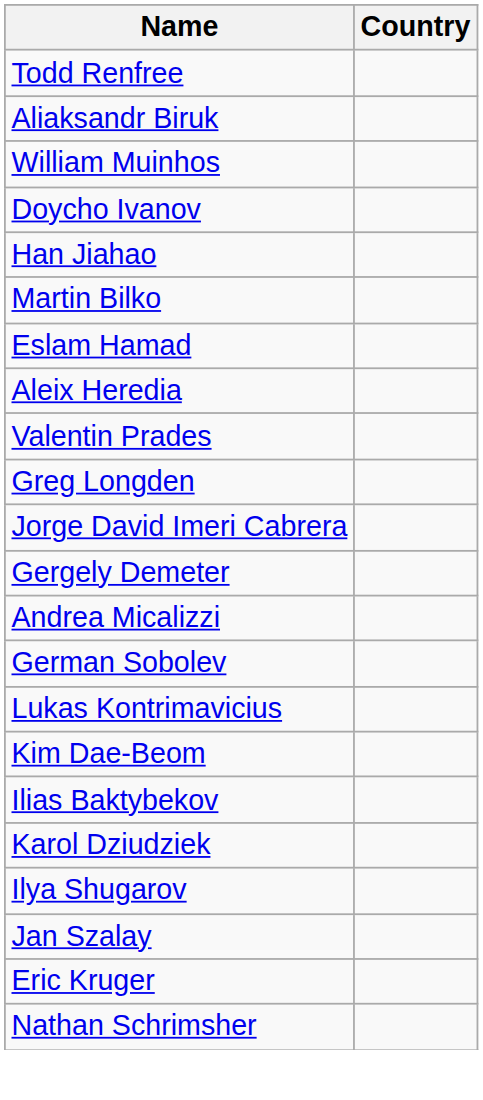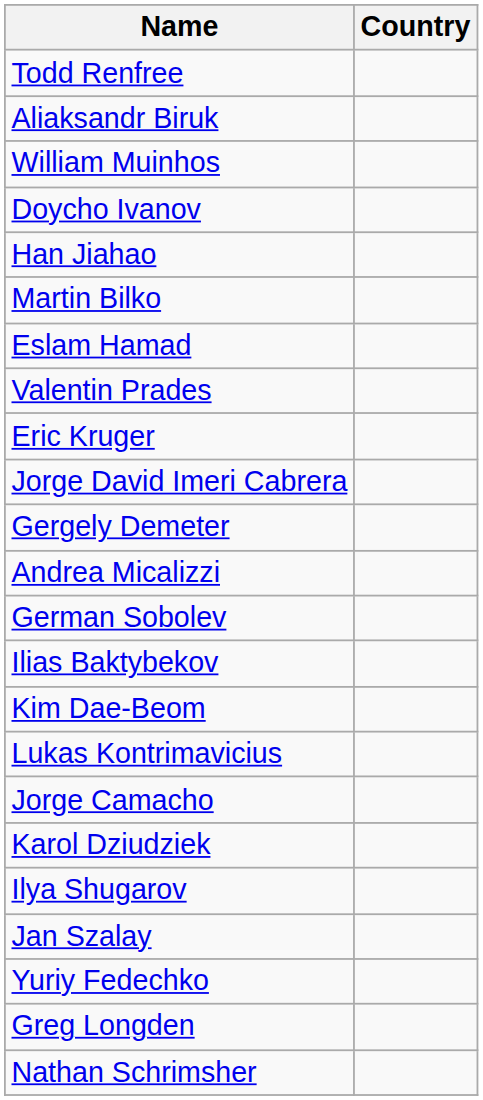 <table class="wikitable">
 <tr>
 <th>Name</th>
 <th>Country</th>
 </tr>
 <tr>
 <td><a href='#'>Todd Renfree</a></td>
 <td></td>
 </tr>
 <tr>
 <td><a href='#'>Aliaksandr Biruk</a></td>
 <td></td>
 </tr>
 <tr>
 <td><a href='#'>William Muinhos</a></td>
 <td></td>
 </tr>
 <tr>
 <td><a href='#'>Doycho Ivanov</a></td>
 <td></td>
 </tr>
 <tr>
 <td><a href='#'>Han Jiahao</a></td>
 <td></td>
 </tr>
 <tr>
 <td><a href='#'>Martin Bilko</a></td>
 <td></td>
 </tr>
 <tr>
 <td><a href='#'>Eslam Hamad</a></td>
 <td></td>
 </tr>
 <tr>
-<td><a href='#'>Aleix Heredia</a></td>
-<td></td>
-</tr>
-<tr>
 <td><a href='#'>Valentin Prades</a></td>
 <td></td>
 </tr>
 <tr>
-<td><a href='#'>Greg Longden</a></td>
+<td><a href='#'>Eric Kruger</a></td>
 <td></td>
 </tr>
 <tr>
 <td><a href='#'>Jorge David Imeri Cabrera</a></td>
 <td></td>
 </tr>
 <tr>
 <td><a href='#'>Gergely Demeter</a></td>
 <td></td>
 </tr>
 <tr>
 <td><a href='#'>Andrea Micalizzi</a></td>
 <td></td>
 </tr>
 <tr>
 <td><a href='#'>German Sobolev</a></td>
 <td></td>
 </tr>
 <tr>
-<td><a href='#'>Lukas Kontrimavicius</a></td>
+<td><a href='#'>Ilias Baktybekov</a></td>
 <td></td>
 </tr>
 <tr>
 <td><a href='#'>Kim Dae-Beom</a></td>
 <td></td>
 </tr>
 <tr>
-<td><a href='#'>Ilias Baktybekov</a></td>
+<td><a href='#'>Lukas Kontrimavicius</a></td>
+<td></td>
+</tr>
+<tr>
+<td><a href='#'>Jorge Camacho</a></td>
 <td></td>
 </tr>
 <tr>
 <td><a href='#'>Karol Dziudziek</a></td>
 <td></td>
 </tr>
 <tr>
 <td><a href='#'>Ilya Shugarov</a></td>
 <td></td>
 </tr>
 <tr>
 <td><a href='#'>Jan Szalay</a></td>
 <td></td>
 </tr>
 <tr>
-<td><a href='#'>Eric Kruger</a></td>
+<td><a href='#'>Yuriy Fedechko</a></td>
+<td></td>
+</tr>
+<tr>
+<td><a href='#'>Greg Longden</a></td>
 <td></td>
 </tr>
 <tr>
 <td><a href='#'>Nathan Schrimsher</a></td>
 <td></td>
 </tr>
 </table>
